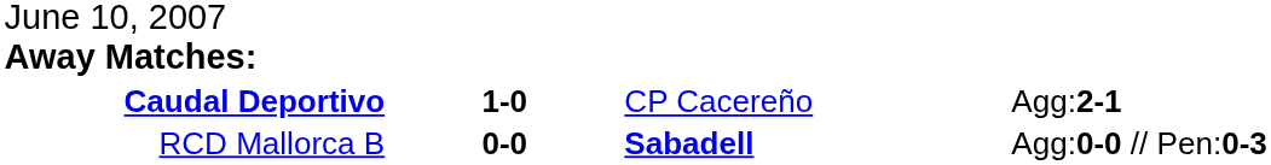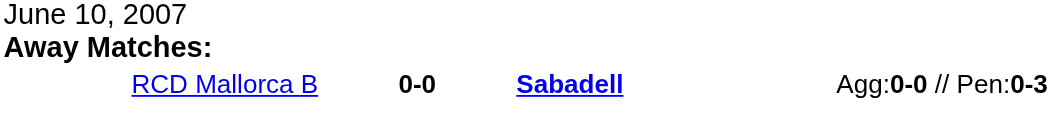 <table width=100% cellspacing=1>
 <tr>
 <th width=20%></th>
 <th width=12%></th>
 <th width=20%></th>
 <th></th>
 </tr>
 <tr>
 <td>June 10, 2007<br><strong>Away Matches:</strong></td>
 </tr>
 <tr style=font-size:90%>
-<td align=right><strong><a href='#'>Caudal Deportivo</a></strong></td>
-<td align=center><strong>1-0</strong></td>
-<td><a href='#'>CP Cacereño</a></td>
-<td>Agg:<strong>2-1</strong></td>
-</tr>
-<tr style=font-size:90%>
 <td align=right><a href='#'>RCD Mallorca B</a></td>
 <td align=center><strong>0-0</strong></td>
 <td><strong><a href='#'>Sabadell</a></strong></td>
 <td>Agg:<strong>0-0</strong> // Pen:<strong>0-3</strong></td>
 </tr>
 </table>
